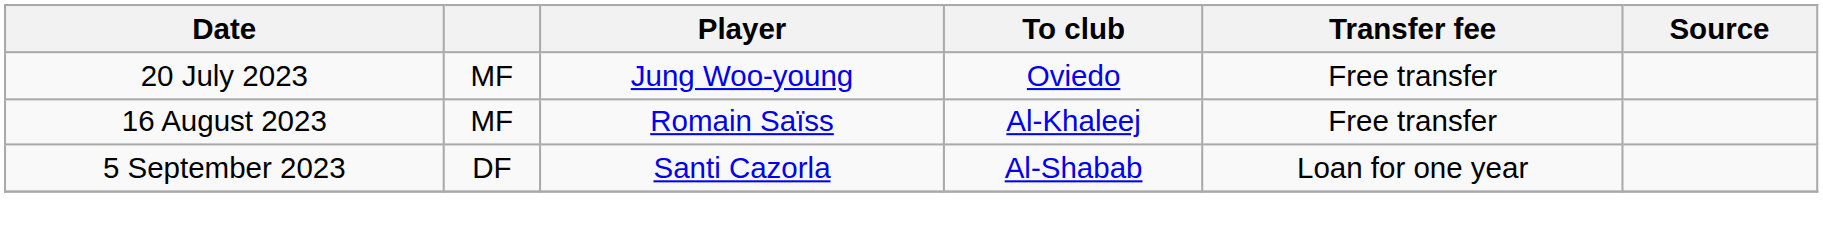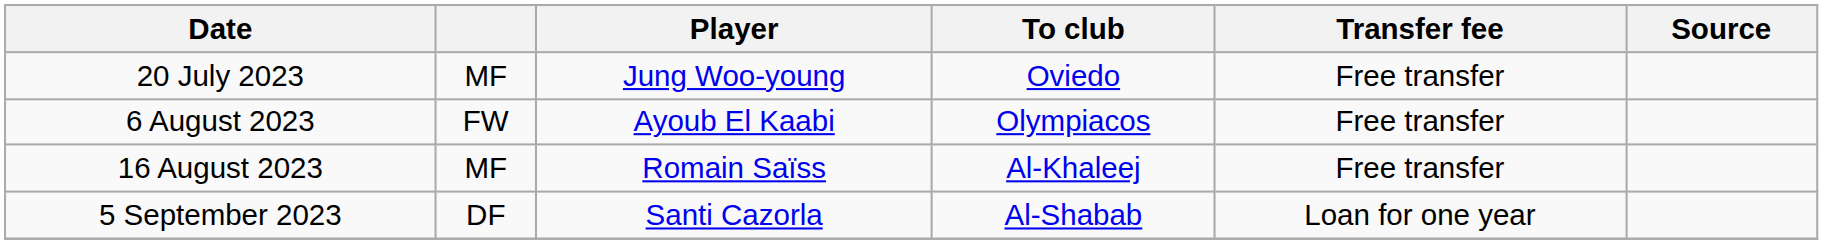 <table class="wikitable sortable" style="width:70%; text-align:center; font-size:90%; text-align:centre;">
 <tr>
 <th>Date</th>
 <th></th>
 <th>Player</th>
 <th>To club</th>
 <th>Transfer fee</th>
 <th>Source</th>
 </tr>
 <tr>
 <td>20 July 2023</td>
 <td>MF</td>
 <td> <a href='#'>Jung Woo-young</a></td>
 <td> <a href='#'>Oviedo</a></td>
+<td>Free transfer</td>
+<td></td>
+</tr>
+<tr>
+<td>6 August 2023</td>
+<td>FW</td>
+<td> <a href='#'>Ayoub El Kaabi</a></td>
+<td> <a href='#'>Olympiacos</a></td>
 <td>Free transfer</td>
 <td></td>
 </tr>
 <tr>
 <td>16 August 2023</td>
 <td>MF</td>
 <td> <a href='#'>Romain Saïss</a></td>
 <td> <a href='#'>Al-Khaleej</a></td>
 <td>Free transfer</td>
 <td></td>
 </tr>
 <tr>
 <td>5 September 2023</td>
 <td>DF</td>
 <td> <a href='#'>Santi Cazorla</a></td>
 <td> <a href='#'>Al-Shabab</a></td>
 <td>Loan for one year</td>
 <td></td>
 </tr>
 <tr>
 </tr>
 </table>
